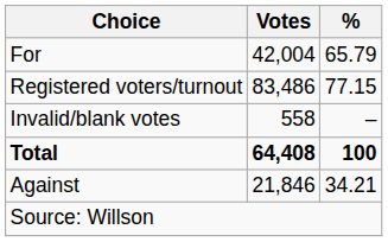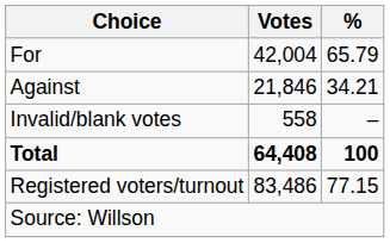 <table class=wikitable style=text-align:right>
 <tr>
 <th>Choice</th>
 <th>Votes</th>
 <th>%</th>
 </tr>
 <tr>
 <td align=left>For</td>
 <td>42,004</td>
 <td>65.79</td>
 </tr>
 <tr>
-<td align=left>Registered voters/turnout</td>
-<td>83,486</td>
-<td>77.15</td>
+<td align=left>Against</td>
+<td>21,846</td>
+<td>34.21</td>
 </tr>
 <tr>
 <td align=left>Invalid/blank votes</td>
 <td>558</td>
 <td>–</td>
 </tr>
 <tr>
 <td align=left><strong>Total</strong></td>
 <td><strong>64,408</strong></td>
 <td><strong>100</strong></td>
 </tr>
 <tr>
-<td align=left>Against</td>
-<td>21,846</td>
-<td>34.21</td>
+<td align=left>Registered voters/turnout</td>
+<td>83,486</td>
+<td>77.15</td>
 </tr>
 <tr>
 <td align=left colspan=3>Source: Willson</td>
 </tr>
 <tr>
 </tr>
 </table>
